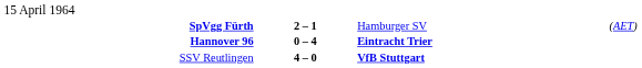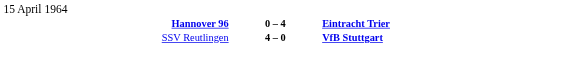 <table width=100% cellspacing=1>
 <tr>
 <th width=25%></th>
 <th width=10%></th>
 <th width=25%></th>
 <th></th>
 </tr>
 <tr>
 <td>15 April 1964</td>
-</tr>
-<tr style=font-size:90%>
-<td align=right><strong><a href='#'>SpVgg Fürth</a></strong></td>
-<td align=center><strong>2 – 1</strong></td>
-<td><a href='#'>Hamburger SV</a></td>
-<td><em>(<a href='#'>AET</a>)</em></td>
 </tr>
 <tr style=font-size:90%>
 <td align=right><strong><a href='#'>Hannover 96</a></strong></td>
 <td align=center><strong>0 – 4</strong></td>
 <td><strong><a href='#'>Eintracht Trier</a></strong></td>
 </tr>
 <tr style=font-size:90%>
 <td align=right><a href='#'>SSV Reutlingen</a></td>
 <td align=center><strong>4 – 0</strong></td>
 <td><strong><a href='#'>VfB Stuttgart</a></strong></td>
 </tr>
 </table>
